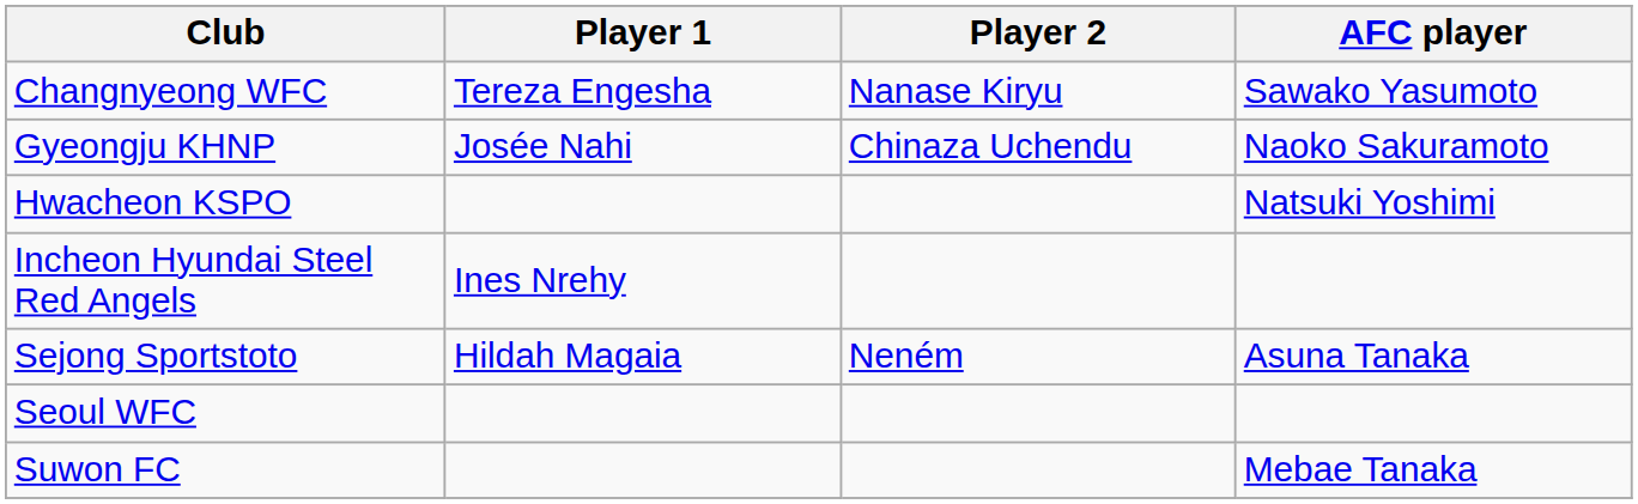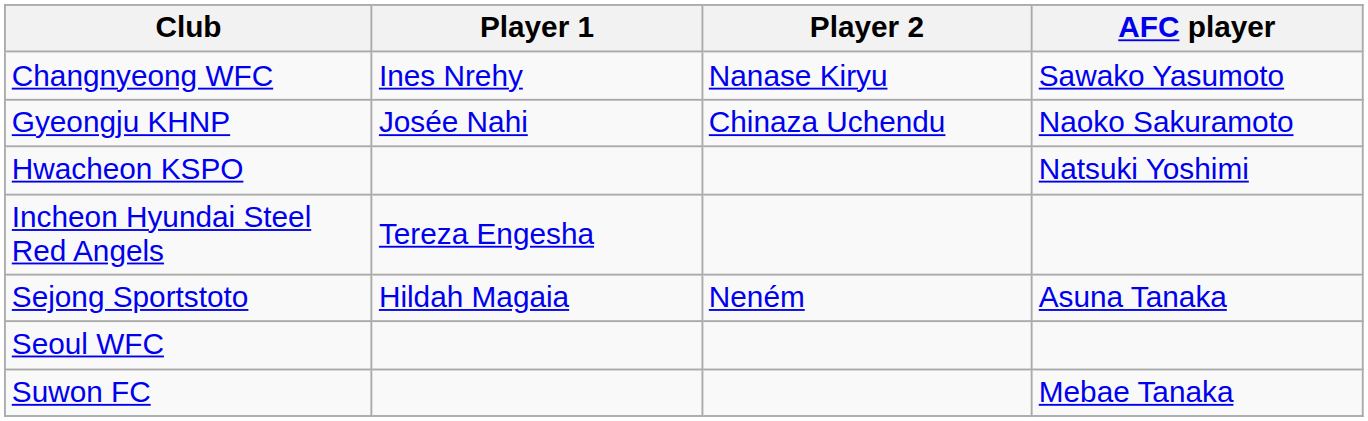 <table class="sortable wikitable">
 <tr>
 <th style="width:190px;">Club</th>
 <th style="width:170px;">Player 1</th>
 <th style="width:170px;">Player 2</th>
 <th style="width:170px;"><a href='#'>AFC</a> player</th>
 </tr>
 <tr>
 <td><a href='#'>Changnyeong WFC</a></td>
-<td> <a href='#'>Tereza Engesha</a></td>
+<td> <a href='#'>Ines Nrehy</a></td>
 <td> <a href='#'>Nanase Kiryu</a></td>
 <td> <a href='#'>Sawako Yasumoto</a></td>
 </tr>
 <tr>
 <td><a href='#'>Gyeongju KHNP</a></td>
 <td> <a href='#'>Josée Nahi</a></td>
 <td> <a href='#'>Chinaza Uchendu</a></td>
 <td> <a href='#'>Naoko Sakuramoto</a></td>
 </tr>
 <tr>
 <td><a href='#'>Hwacheon KSPO</a></td>
 <td></td>
 <td></td>
 <td> <a href='#'>Natsuki Yoshimi</a></td>
 </tr>
 <tr>
 <td><a href='#'>Incheon Hyundai Steel Red Angels</a></td>
-<td> <a href='#'>Ines Nrehy</a></td>
+<td> <a href='#'>Tereza Engesha</a></td>
 <td></td>
 <td></td>
 </tr>
 <tr>
 <td><a href='#'>Sejong Sportstoto</a></td>
 <td> <a href='#'>Hildah Magaia</a></td>
 <td> <a href='#'>Neném</a></td>
 <td> <a href='#'>Asuna Tanaka</a></td>
 </tr>
 <tr>
 <td><a href='#'>Seoul WFC</a></td>
 <td></td>
 <td></td>
 <td></td>
 </tr>
 <tr>
 <td><a href='#'>Suwon FC</a></td>
 <td></td>
 <td></td>
 <td> <a href='#'>Mebae Tanaka</a></td>
 </tr>
 </table>
